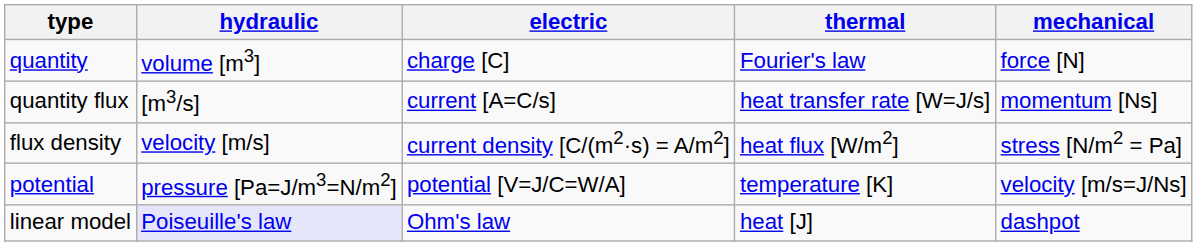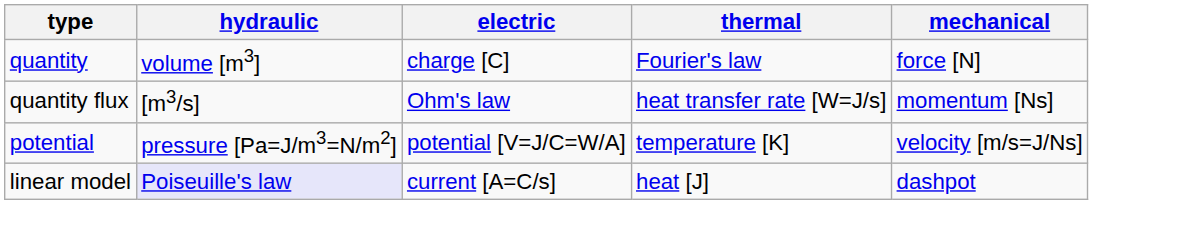 <table class="wikitable">
 <tr>
 <th>type</th>
 <th><a href='#'>hydraulic</a></th>
 <th><a href='#'>electric</a></th>
 <th><a href='#'>thermal</a></th>
 <th><a href='#'>mechanical</a></th>
 </tr>
 <tr>
 <td><a href='#'>quantity</a></td>
 <td><a href='#'>volume</a> [m<sup>3</sup>]</td>
 <td><a href='#'>charge</a> [C]</td>
 <td><a href='#'>Fourier's law</a></td>
 <td><a href='#'>force</a> [N]</td>
 </tr>
 <tr>
 <td>quantity flux</td>
 <td> [m<sup>3</sup>/s]</td>
-<td><a href='#'>current</a> [A=C/s]</td>
+<td><a href='#'>Ohm's law</a></td>
 <td><a href='#'>heat transfer rate</a> [W=J/s]</td>
 <td><a href='#'>momentum</a> [Ns]</td>
-</tr>
-<tr>
-<td>flux density</td>
-<td><a href='#'>velocity</a> [m/s]</td>
-<td><a href='#'>current density</a> [C/(m<sup>2</sup>·s) = A/m<sup>2</sup>]</td>
-<td><a href='#'>heat flux</a> [W/m<sup>2</sup>]</td>
-<td><a href='#'>stress</a> [N/m<sup>2</sup> = Pa]</td>
 </tr>
 <tr>
 <td><a href='#'>potential</a></td>
 <td><a href='#'>pressure</a> [Pa=J/m<sup>3</sup>=N/m<sup>2</sup>]</td>
 <td><a href='#'>potential</a> [V=J/C=W/A]</td>
 <td><a href='#'>temperature</a> [K]</td>
 <td><a href='#'>velocity</a> [m/s=J/Ns]</td>
 </tr>
 <tr>
 <td>linear model</td>
 <td style="background: lavender;"><a href='#'>Poiseuille's law</a></td>
-<td><a href='#'>Ohm's law</a></td>
+<td><a href='#'>current</a> [A=C/s]</td>
 <td><a href='#'>heat</a> [J]</td>
 <td><a href='#'>dashpot</a></td>
 </tr>
 </table>
